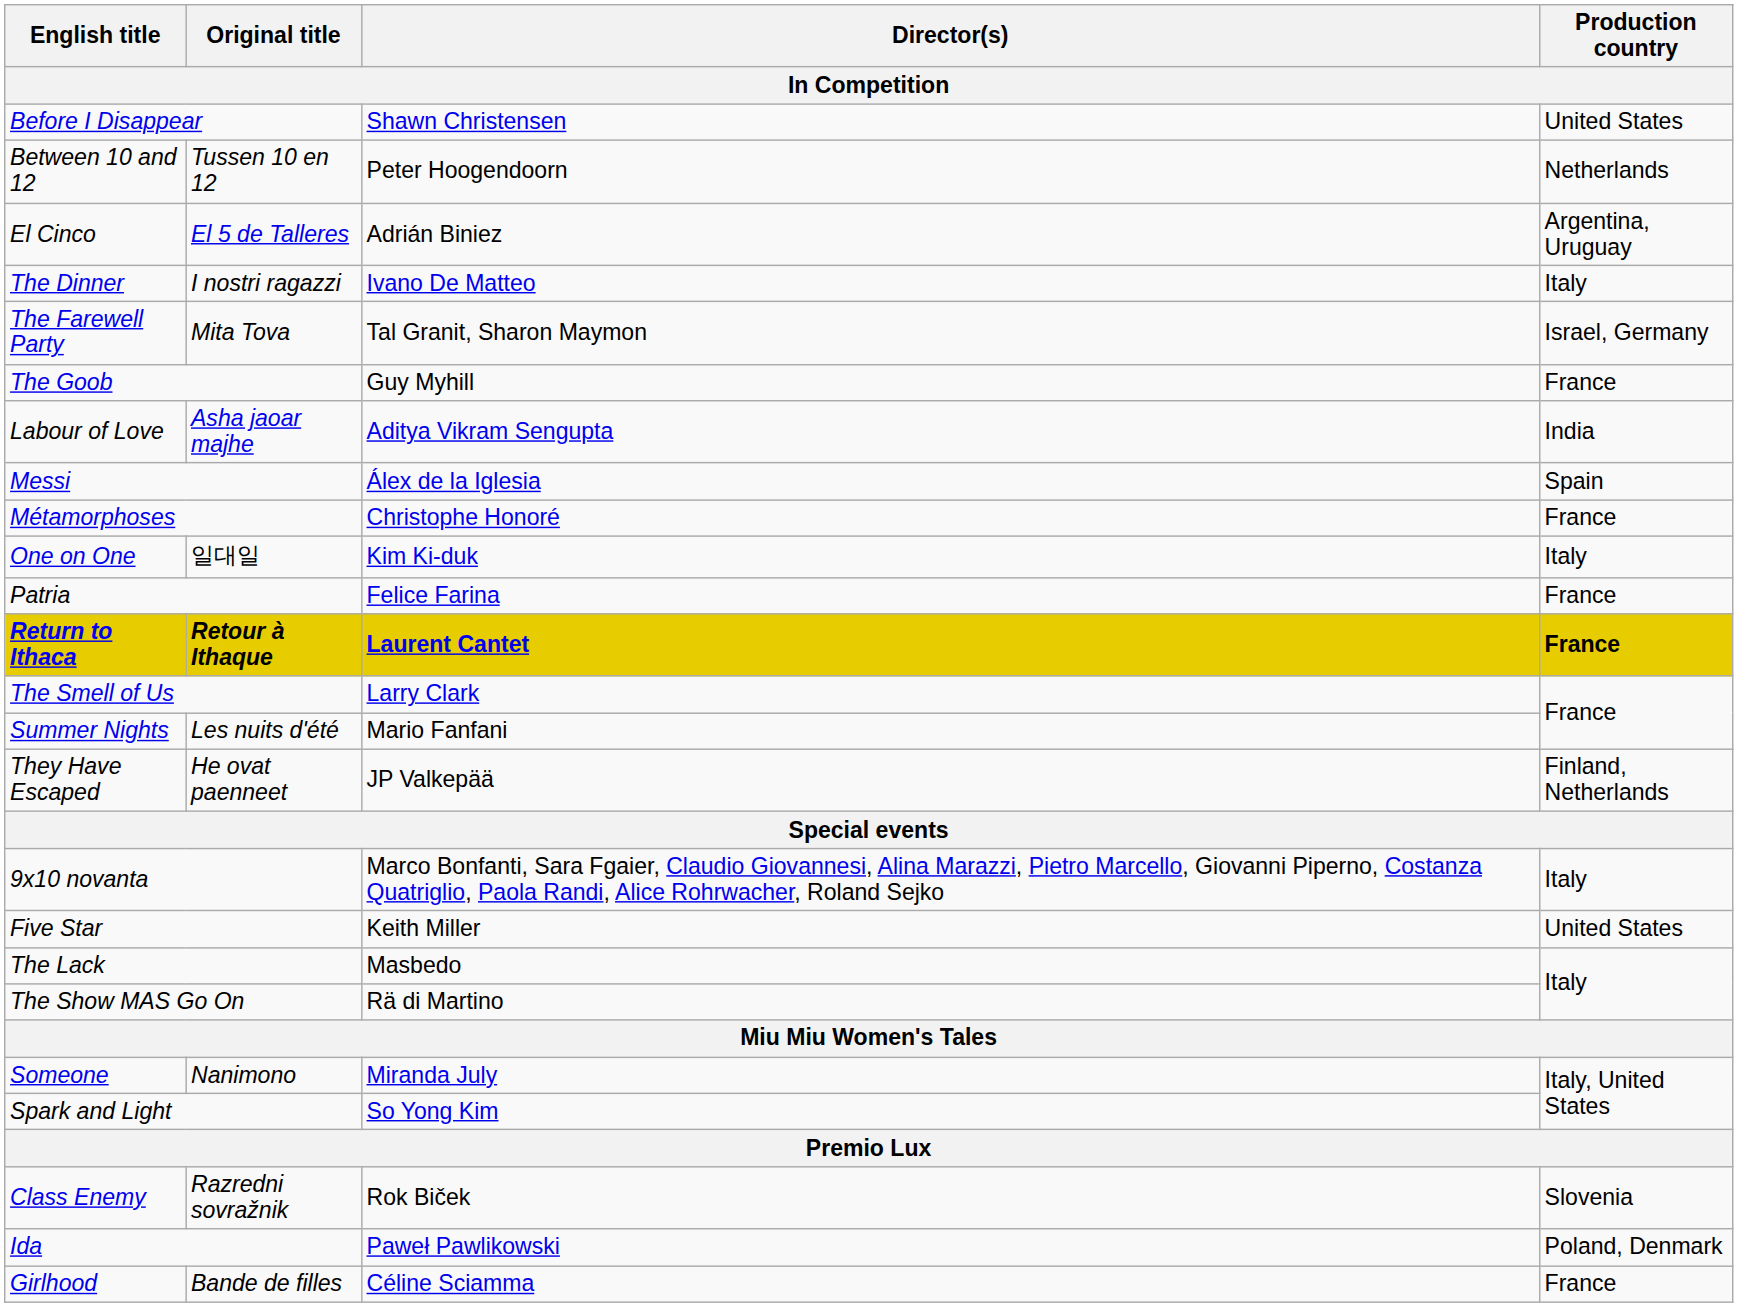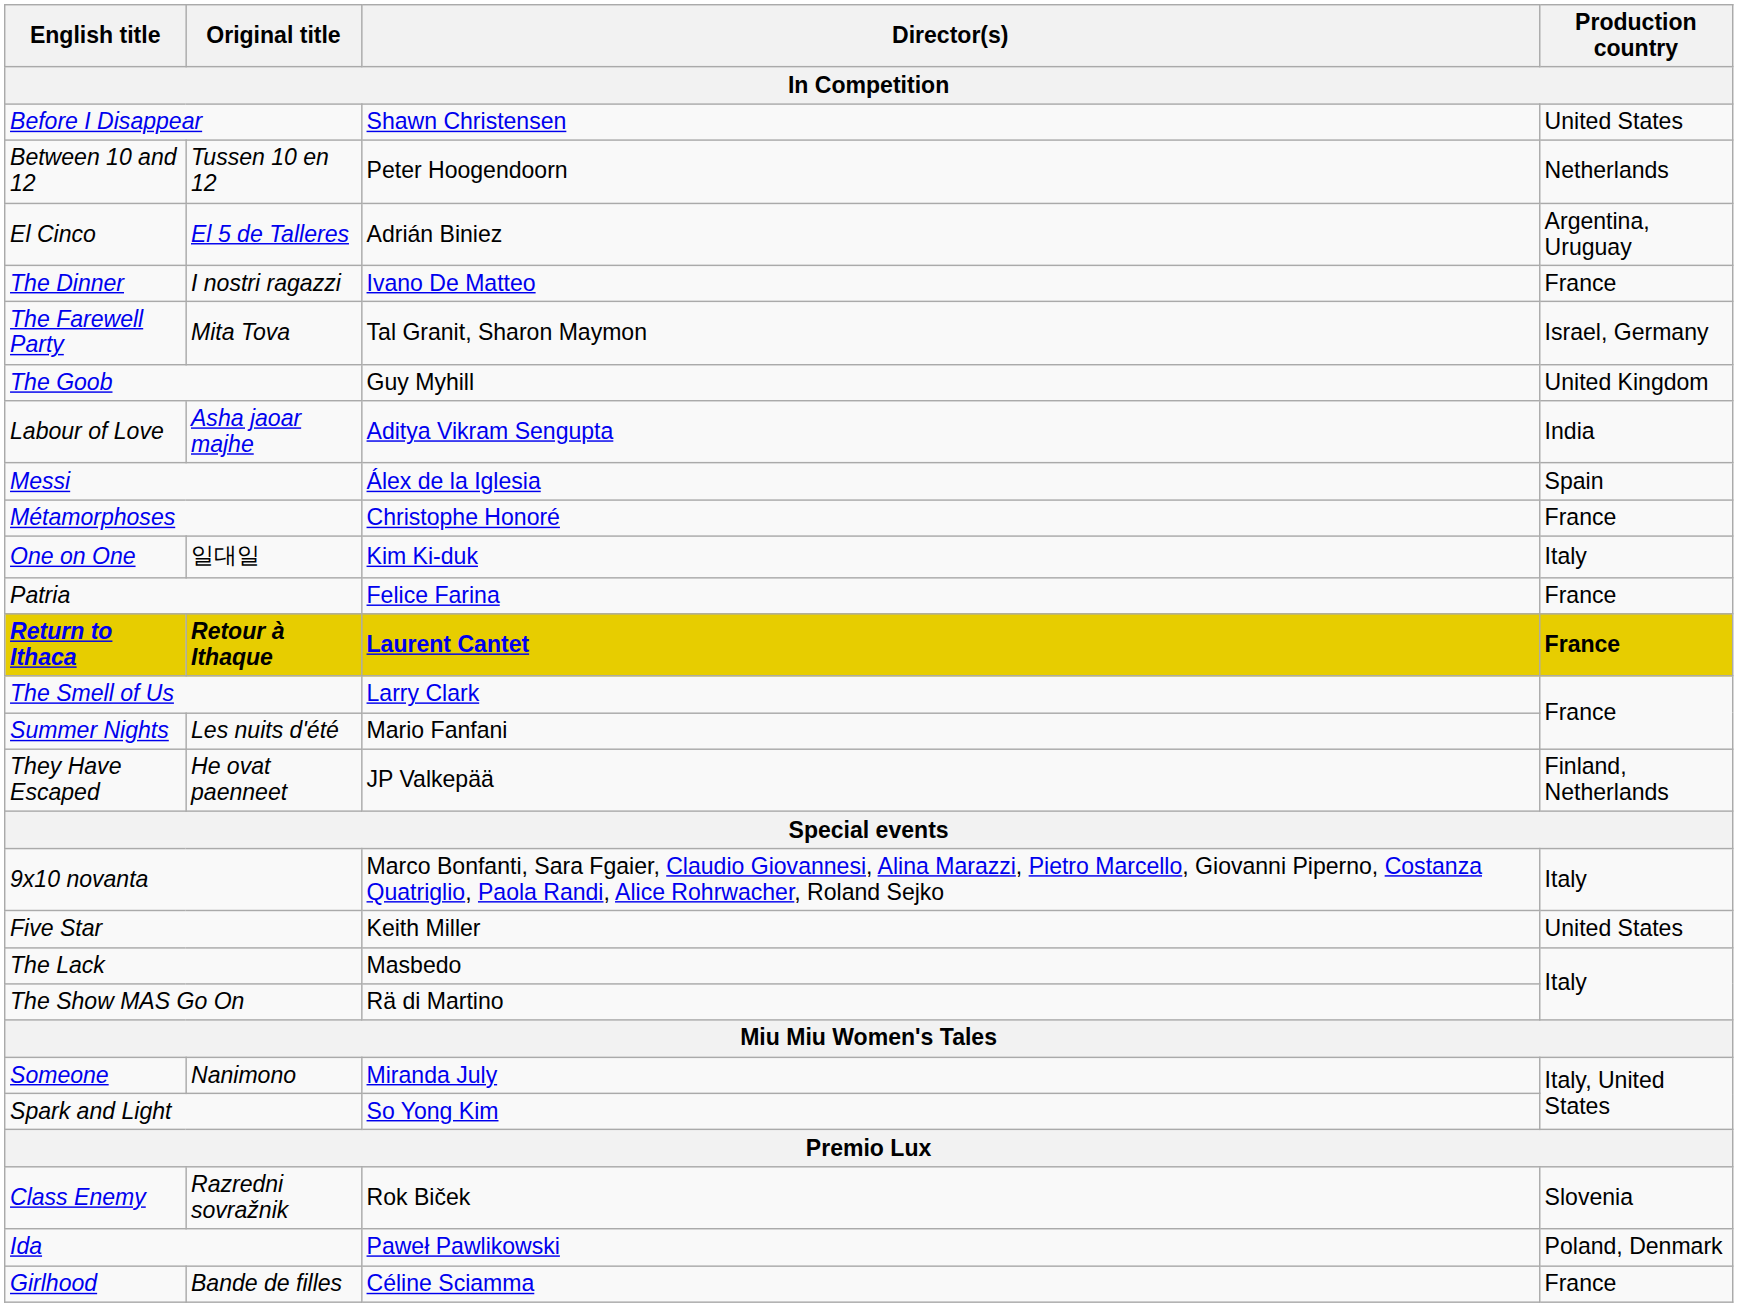 <table class="wikitable" style="width:95%; margin-bottom:0px">
 <tr>
 <th>English title</th>
 <th>Original title</th>
 <th>Director(s)</th>
 <th>Production country</th>
 </tr>
 <tr>
 <th colspan="4">In Competition</th>
 </tr>
 <tr>
 <td colspan=2><em><a href='#'>Before I Disappear</a></em></td>
 <td data-sort-value="Christensen"><a href='#'>Shawn Christensen</a></td>
 <td>United States</td>
 </tr>
 <tr>
 <td><em>Between 10 and 12</em></td>
 <td><em>Tussen 10 en 12</em></td>
 <td data-sort-value="Hoogendoorn">Peter Hoogendoorn</td>
 <td>Netherlands</td>
 </tr>
 <tr>
 <td data-sort-value="Cinco"><em>El Cinco</em></td>
 <td data-sort-value="5"><em><a href='#'>El 5 de Talleres</a></em></td>
 <td data-sort-value="Biniez">Adrián Biniez</td>
 <td>Argentina, Uruguay</td>
 </tr>
 <tr>
 <td data-sort-value="Dinner"><em><a href='#'>The Dinner</a></em></td>
 <td data-sort-value="Nostri"><em>I nostri ragazzi</em></td>
 <td data-sort-value="De Matteo"><a href='#'>Ivano De Matteo</a></td>
-<td>Italy</td>
+<td>France</td>
 </tr>
 <tr>
 <td data-sort-value="Farewell"><em><a href='#'>The Farewell Party</a></em></td>
 <td><em>Mita Tova</em></td>
 <td data-sort-value="Granit">Tal Granit, Sharon Maymon</td>
 <td>Israel, Germany</td>
 </tr>
 <tr>
 <td colspan=2 data-sort-value="Goob"><em><a href='#'>The Goob</a></em></td>
 <td data-sort-value="Myhill">Guy Myhill</td>
-<td>France</td>
+<td>United Kingdom</td>
 </tr>
 <tr>
 <td><em>Labour of Love</em></td>
 <td><em><a href='#'>Asha jaoar majhe</a></em></td>
 <td data-sort-value="Sengupta"><a href='#'>Aditya Vikram Sengupta</a></td>
 <td>India</td>
 </tr>
 <tr>
 <td colspan=2><em><a href='#'>Messi</a></em></td>
 <td data-sort-value="Iglesia"><a href='#'>Álex de la Iglesia</a></td>
 <td>Spain</td>
 </tr>
 <tr>
 <td colspan=2><em><a href='#'>Métamorphoses</a></em></td>
 <td data-sort-value="Honore"><a href='#'>Christophe Honoré</a></td>
 <td>France</td>
 </tr>
 <tr>
 <td><em><a href='#'>One on One</a></em></td>
 <td>일대일</td>
 <td data-sort-value="Ki-duk"><a href='#'>Kim Ki-duk</a></td>
 <td>Italy</td>
 </tr>
 <tr>
 <td colspan=2><em>Patria</em></td>
 <td data-sort-value="Farina"><a href='#'>Felice Farina</a></td>
 <td>France</td>
 </tr>
 <tr style="background:#E7CD00;">
 <td><strong><em><a href='#'>Return to Ithaca</a></em></strong></td>
 <td><strong><em>Retour à Ithaque</em></strong></td>
 <td data-sort-value="Cantet"><strong><a href='#'>Laurent Cantet</a></strong></td>
 <td><strong>France</strong></td>
 </tr>
 <tr>
 <td colspan=2 data-sort-value="Smell"><em><a href='#'>The Smell of Us</a></em></td>
 <td data-sort-value="Clark"><a href='#'>Larry Clark</a></td>
 <td rowspan="2">France</td>
 </tr>
 <tr>
 <td><em><a href='#'>Summer Nights</a></em></td>
 <td data-sort-value="Nuits"><em>Les nuits d'été</em></td>
 <td data-sort-value="Fanfani">Mario Fanfani</td>
 </tr>
 <tr>
 <td><em>They Have Escaped</em></td>
 <td><em>He ovat paenneet</em></td>
 <td data-sort-value="Valkepaa">JP Valkepää</td>
 <td>Finland, Netherlands</td>
 </tr>
 <tr>
 <th colspan="4">Special events</th>
 </tr>
 <tr>
 <td colspan="2"><em>9x10 novanta</em></td>
 <td>Marco Bonfanti, Sara Fgaier, <a href='#'>Claudio Giovannesi</a>, <a href='#'>Alina Marazzi</a>, <a href='#'>Pietro Marcello</a>, Giovanni Piperno, <a href='#'>Costanza Quatriglio</a>, <a href='#'>Paola Randi</a>, <a href='#'>Alice Rohrwacher</a>, Roland Sejko</td>
 <td>Italy</td>
 </tr>
 <tr>
 <td colspan="2"><em>Five Star</em></td>
 <td>Keith Miller</td>
 <td>United States</td>
 </tr>
 <tr>
 <td colspan="2"><em>The Lack</em></td>
 <td>Masbedo</td>
 <td rowspan="2">Italy</td>
 </tr>
 <tr>
 <td colspan="2"><em>The Show MAS Go On</em></td>
 <td>Rä di Martino</td>
 </tr>
 <tr>
 <th colspan="4">Miu Miu Women's Tales</th>
 </tr>
 <tr>
 <td><em><a href='#'>Someone</a></em></td>
 <td><em>Nanimono</em></td>
 <td><a href='#'>Miranda July</a></td>
 <td rowspan="2">Italy, United States</td>
 </tr>
 <tr>
 <td colspan="2"><em>Spark and Light</em></td>
 <td><a href='#'>So Yong Kim</a></td>
 </tr>
 <tr>
 <th colspan="4">Premio Lux</th>
 </tr>
 <tr>
 <td><em><a href='#'>Class Enemy</a></em></td>
 <td><em>Razredni sovražnik</em></td>
 <td>Rok Biček</td>
 <td>Slovenia</td>
 </tr>
 <tr>
 <td colspan="2"><em><a href='#'>Ida</a></em></td>
 <td><a href='#'>Paweł Pawlikowski</a></td>
 <td>Poland, Denmark</td>
 </tr>
 <tr>
 <td><em><a href='#'>Girlhood</a></em></td>
 <td><em>Bande de filles</em></td>
 <td><a href='#'>Céline Sciamma</a></td>
 <td>France</td>
 </tr>
 </table>
